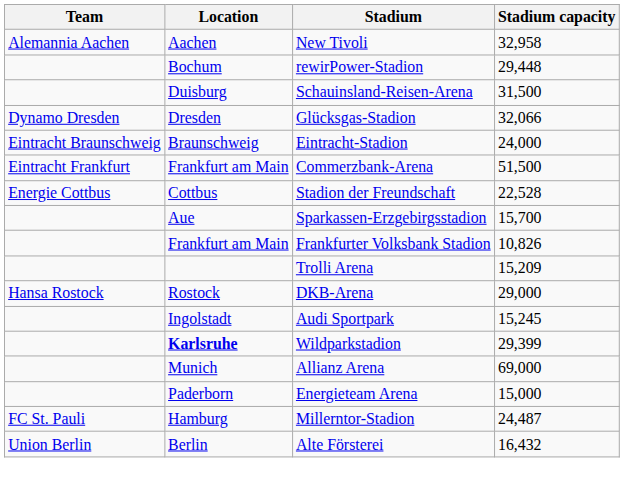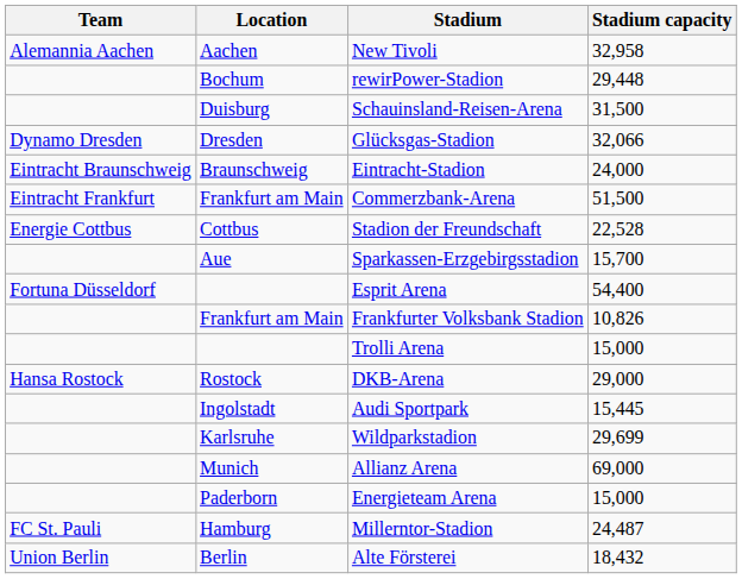 <table class="wikitable sortable" style="text-align: left;">
 <tr>
 <th>Team</th>
 <th>Location</th>
 <th>Stadium</th>
 <th>Stadium capacity</th>
 </tr>
 <tr>
 <td><a href='#'>Alemannia Aachen</a></td>
 <td><a href='#'>Aachen</a></td>
 <td><a href='#'>New Tivoli</a></td>
 <td>32,958</td>
 </tr>
 <tr>
 <td></td>
 <td><a href='#'>Bochum</a></td>
 <td><a href='#'>rewirPower-Stadion</a></td>
 <td>29,448</td>
 </tr>
 <tr>
 <td></td>
 <td><a href='#'>Duisburg</a></td>
 <td><a href='#'>Schauinsland-Reisen-Arena</a></td>
 <td>31,500</td>
 </tr>
 <tr>
 <td><a href='#'>Dynamo Dresden</a></td>
 <td><a href='#'>Dresden</a></td>
 <td><a href='#'>Glücksgas-Stadion</a></td>
 <td>32,066</td>
 </tr>
 <tr>
 <td><a href='#'>Eintracht Braunschweig</a></td>
 <td><a href='#'>Braunschweig</a></td>
 <td><a href='#'>Eintracht-Stadion</a></td>
 <td>24,000</td>
 </tr>
 <tr>
 <td><a href='#'>Eintracht Frankfurt</a></td>
 <td><a href='#'>Frankfurt am Main</a></td>
 <td><a href='#'>Commerzbank-Arena</a></td>
 <td>51,500</td>
 </tr>
 <tr>
 <td><a href='#'>Energie Cottbus</a></td>
 <td><a href='#'>Cottbus</a></td>
 <td><a href='#'>Stadion der Freundschaft</a></td>
 <td>22,528</td>
 </tr>
 <tr>
 <td></td>
 <td><a href='#'>Aue</a></td>
 <td><a href='#'>Sparkassen-Erzgebirgsstadion</a></td>
 <td>15,700</td>
 </tr>
 <tr>
+<td><a href='#'>Fortuna Düsseldorf</a></td>
+<td></td>
+<td><a href='#'>Esprit Arena</a></td>
+<td>54,400</td>
+</tr>
+<tr>
 <td></td>
 <td><a href='#'>Frankfurt am Main</a></td>
 <td><a href='#'>Frankfurter Volksbank Stadion</a></td>
 <td>10,826</td>
 </tr>
 <tr>
 <td></td>
 <td></td>
 <td><a href='#'>Trolli Arena</a></td>
-<td>15,209</td>
+<td>15,000</td>
 </tr>
 <tr>
 <td><a href='#'>Hansa Rostock</a></td>
 <td><a href='#'>Rostock</a></td>
 <td><a href='#'>DKB-Arena</a></td>
 <td>29,000</td>
 </tr>
 <tr>
 <td></td>
 <td><a href='#'>Ingolstadt</a></td>
 <td><a href='#'>Audi Sportpark</a></td>
-<td>15,245</td>
+<td>15,445</td>
 </tr>
 <tr>
 <td></td>
-<td><strong><a href='#'>Karlsruhe</a></strong></td>
+<td><a href='#'>Karlsruhe</a></td>
 <td><a href='#'>Wildparkstadion</a></td>
-<td>29,399</td>
+<td>29,699</td>
 </tr>
 <tr>
 <td></td>
 <td><a href='#'>Munich</a></td>
 <td><a href='#'>Allianz Arena</a></td>
 <td>69,000</td>
 </tr>
 <tr>
 <td></td>
 <td><a href='#'>Paderborn</a></td>
 <td><a href='#'>Energieteam Arena</a></td>
 <td>15,000</td>
 </tr>
 <tr>
 <td><a href='#'>FC St. Pauli</a></td>
 <td><a href='#'>Hamburg</a></td>
 <td><a href='#'>Millerntor-Stadion</a></td>
 <td>24,487</td>
 </tr>
 <tr>
 <td><a href='#'>Union Berlin</a></td>
 <td><a href='#'>Berlin</a></td>
 <td><a href='#'>Alte Försterei</a></td>
-<td>16,432</td>
+<td>18,432</td>
 </tr>
 </table>
